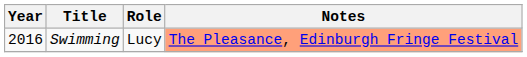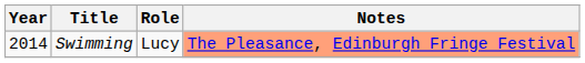 <table class="wikitable sortable">
 <tr>
 <th>Year</th>
 <th>Title</th>
 <th>Role</th>
 <th class="unsortable">Notes</th>
 </tr>
 <tr>
-<td>2016</td>
+<td>2014</td>
 <td><em>Swimming</em></td>
 <td>Lucy</td>
 <td style="background: lightsalmon;"><a href='#'>The Pleasance</a>, <a href='#'>Edinburgh Fringe Festival</a></td>
 </tr>
 <tr>
 </tr>
 </table>
